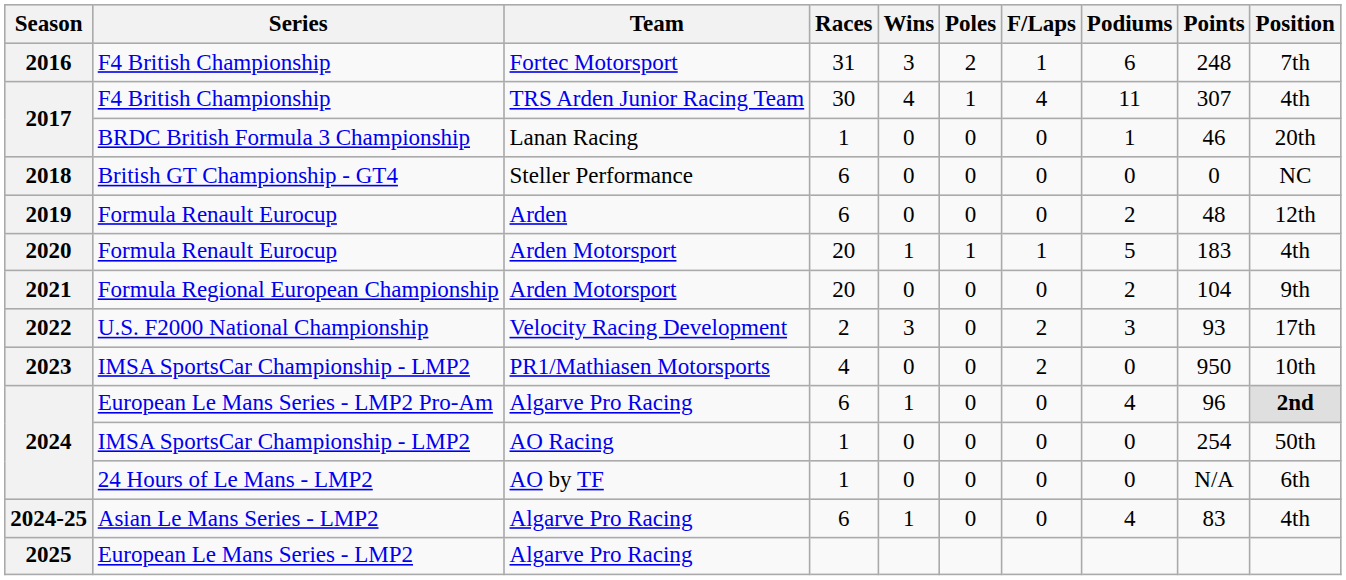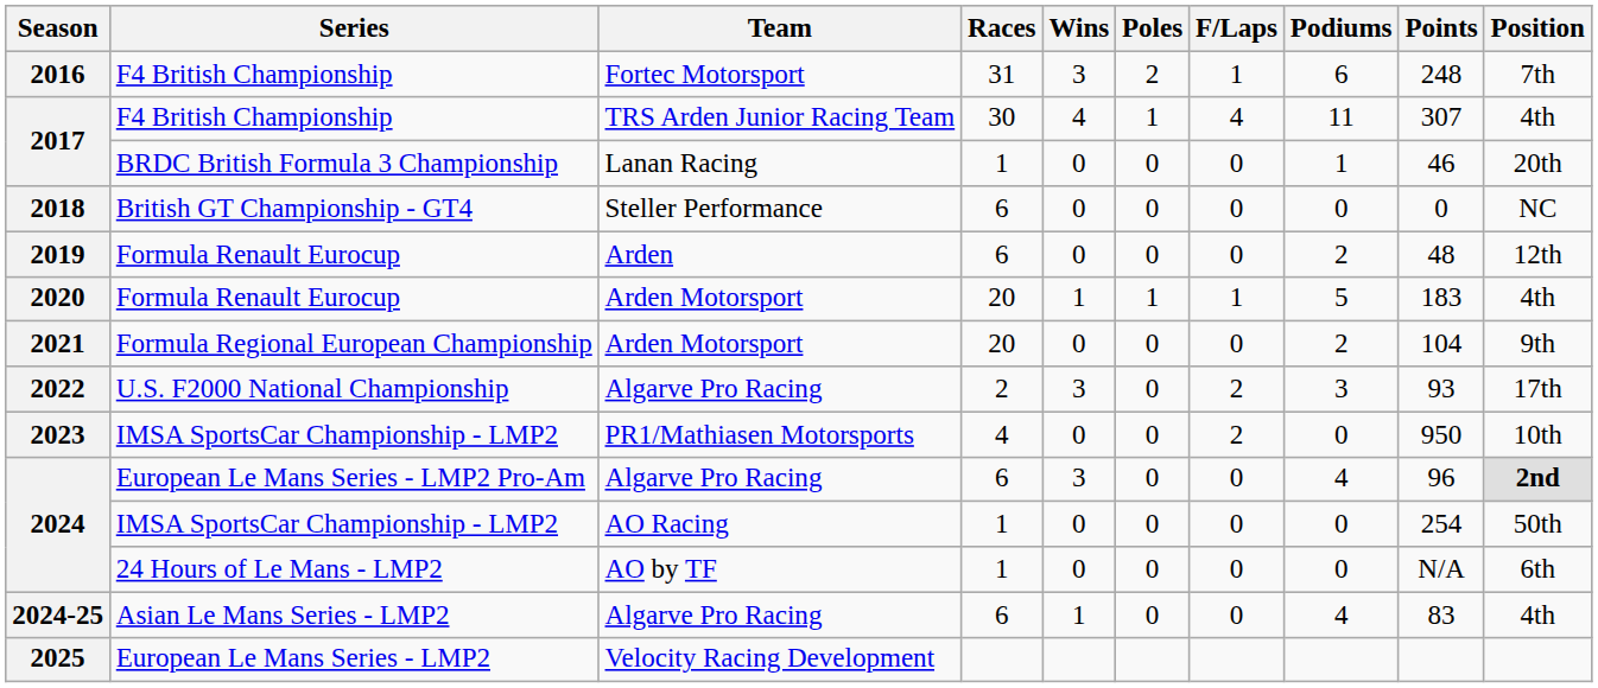 <table class="wikitable" style="font-size: 90%; text-align:center">
 <tr>
 <th>Season</th>
 <th>Series</th>
 <th>Team</th>
 <th>Races</th>
 <th>Wins</th>
 <th>Poles</th>
 <th>F/Laps</th>
 <th>Podiums</th>
 <th>Points</th>
 <th>Position</th>
 </tr>
 <tr>
 <th>2016</th>
 <td align=left><a href='#'>F4 British Championship</a></td>
 <td align=left><a href='#'>Fortec Motorsport</a></td>
 <td>31</td>
 <td>3</td>
 <td>2</td>
 <td>1</td>
 <td>6</td>
 <td>248</td>
 <td>7th</td>
 </tr>
 <tr>
 <th rowspan=2>2017</th>
 <td align=left><a href='#'>F4 British Championship</a></td>
 <td align=left nowrap><a href='#'>TRS Arden Junior Racing Team</a></td>
 <td>30</td>
 <td>4</td>
 <td>1</td>
 <td>4</td>
 <td>11</td>
 <td>307</td>
 <td>4th</td>
 </tr>
 <tr>
 <td align=left><a href='#'>BRDC British Formula 3 Championship</a></td>
 <td align=left>Lanan Racing</td>
 <td>1</td>
 <td>0</td>
 <td>0</td>
 <td>0</td>
 <td>1</td>
 <td>46</td>
 <td>20th</td>
 </tr>
 <tr>
 <th>2018</th>
 <td align=left><a href='#'>British GT Championship - GT4</a></td>
 <td align=left>Steller Performance</td>
 <td>6</td>
 <td>0</td>
 <td>0</td>
 <td>0</td>
 <td>0</td>
 <td>0</td>
 <td>NC</td>
 </tr>
 <tr>
 <th>2019</th>
 <td align=left><a href='#'>Formula Renault Eurocup</a></td>
 <td align=left><a href='#'>Arden</a></td>
 <td>6</td>
 <td>0</td>
 <td>0</td>
 <td>0</td>
 <td>2</td>
 <td>48</td>
 <td>12th</td>
 </tr>
 <tr>
 <th>2020</th>
 <td align=left><a href='#'>Formula Renault Eurocup</a></td>
 <td align=left><a href='#'>Arden Motorsport</a></td>
 <td>20</td>
 <td>1</td>
 <td>1</td>
 <td>1</td>
 <td>5</td>
 <td>183</td>
 <td>4th</td>
 </tr>
 <tr>
 <th>2021</th>
 <td align=left nowrap><a href='#'>Formula Regional European Championship</a></td>
 <td align=left><a href='#'>Arden Motorsport</a></td>
 <td>20</td>
 <td>0</td>
 <td>0</td>
 <td>0</td>
 <td>2</td>
 <td>104</td>
 <td>9th</td>
 </tr>
 <tr>
 <th>2022</th>
 <td align=left><a href='#'>U.S. F2000 National Championship</a></td>
-<td align=left><a href='#'>Velocity Racing Development</a></td>
+<td align=left><a href='#'>Algarve Pro Racing</a></td>
 <td>2</td>
 <td>3</td>
 <td>0</td>
 <td>2</td>
 <td>3</td>
 <td>93</td>
 <td>17th</td>
 </tr>
 <tr>
 <th>2023</th>
 <td align=left><a href='#'>IMSA SportsCar Championship - LMP2</a></td>
 <td align=left><a href='#'>PR1/Mathiasen Motorsports</a></td>
 <td>4</td>
 <td>0</td>
 <td>0</td>
 <td>2</td>
 <td>0</td>
 <td>950</td>
 <td>10th</td>
 </tr>
 <tr>
 <th rowspan="3">2024</th>
 <td align=left><a href='#'>European Le Mans Series - LMP2 Pro-Am</a></td>
 <td align=left><a href='#'>Algarve Pro Racing</a></td>
 <td>6</td>
-<td>1</td>
+<td>3</td>
 <td>0</td>
 <td>0</td>
 <td>4</td>
 <td>96</td>
 <td style="background:#DFDFDF;"><strong>2nd</strong></td>
 </tr>
 <tr>
 <td align=left><a href='#'>IMSA SportsCar Championship - LMP2</a></td>
 <td align=left><a href='#'>AO Racing</a></td>
 <td>1</td>
 <td>0</td>
 <td>0</td>
 <td>0</td>
 <td>0</td>
 <td>254</td>
 <td>50th</td>
 </tr>
 <tr>
 <td align=left><a href='#'>24 Hours of Le Mans - LMP2</a></td>
 <td align=left><a href='#'>AO</a> by <a href='#'>TF</a></td>
 <td>1</td>
 <td>0</td>
 <td>0</td>
 <td>0</td>
 <td>0</td>
 <td>N/A</td>
 <td>6th</td>
 </tr>
 <tr>
 <th>2024-25</th>
 <td align=left><a href='#'>Asian Le Mans Series - LMP2</a></td>
 <td align=left><a href='#'>Algarve Pro Racing</a></td>
 <td>6</td>
 <td>1</td>
 <td>0</td>
 <td>0</td>
 <td>4</td>
 <td>83</td>
 <td>4th</td>
 </tr>
 <tr>
 <th>2025</th>
 <td align=left><a href='#'>European Le Mans Series - LMP2</a></td>
-<td align=left><a href='#'>Algarve Pro Racing</a></td>
+<td align=left><a href='#'>Velocity Racing Development</a></td>
 <td></td>
 <td></td>
 <td></td>
 <td></td>
 <td></td>
 <td></td>
 <td></td>
 </tr>
 </table>
